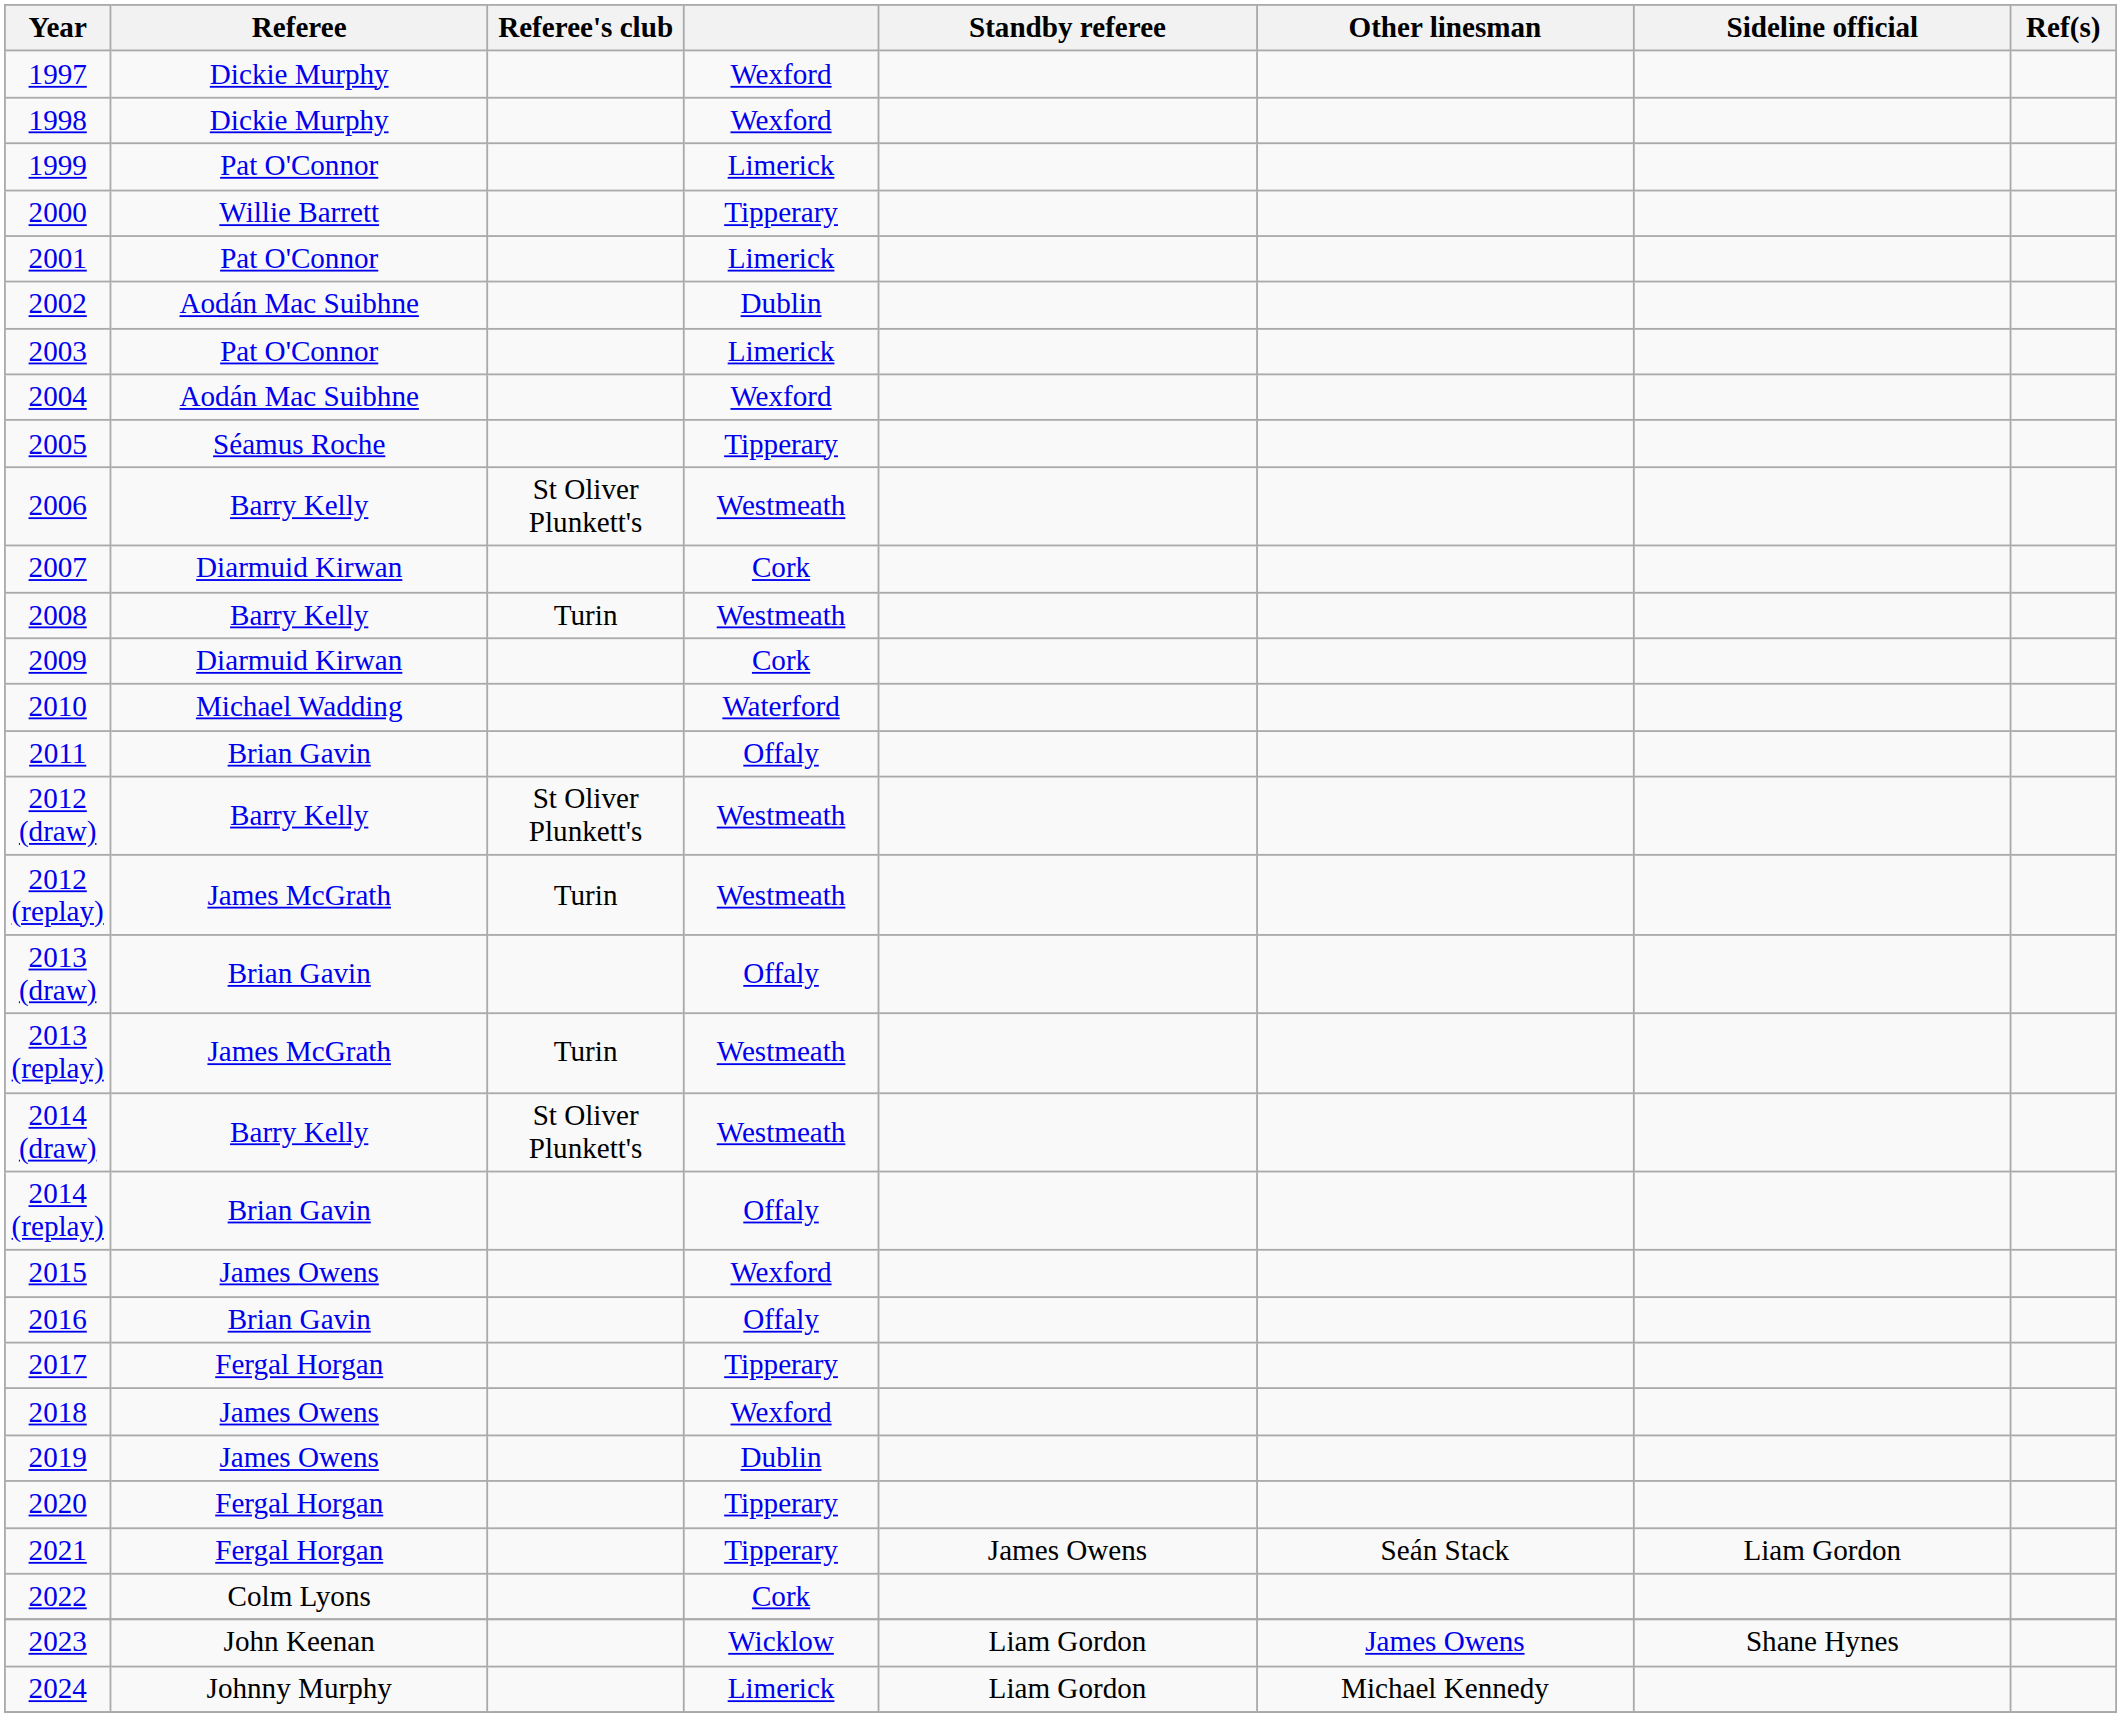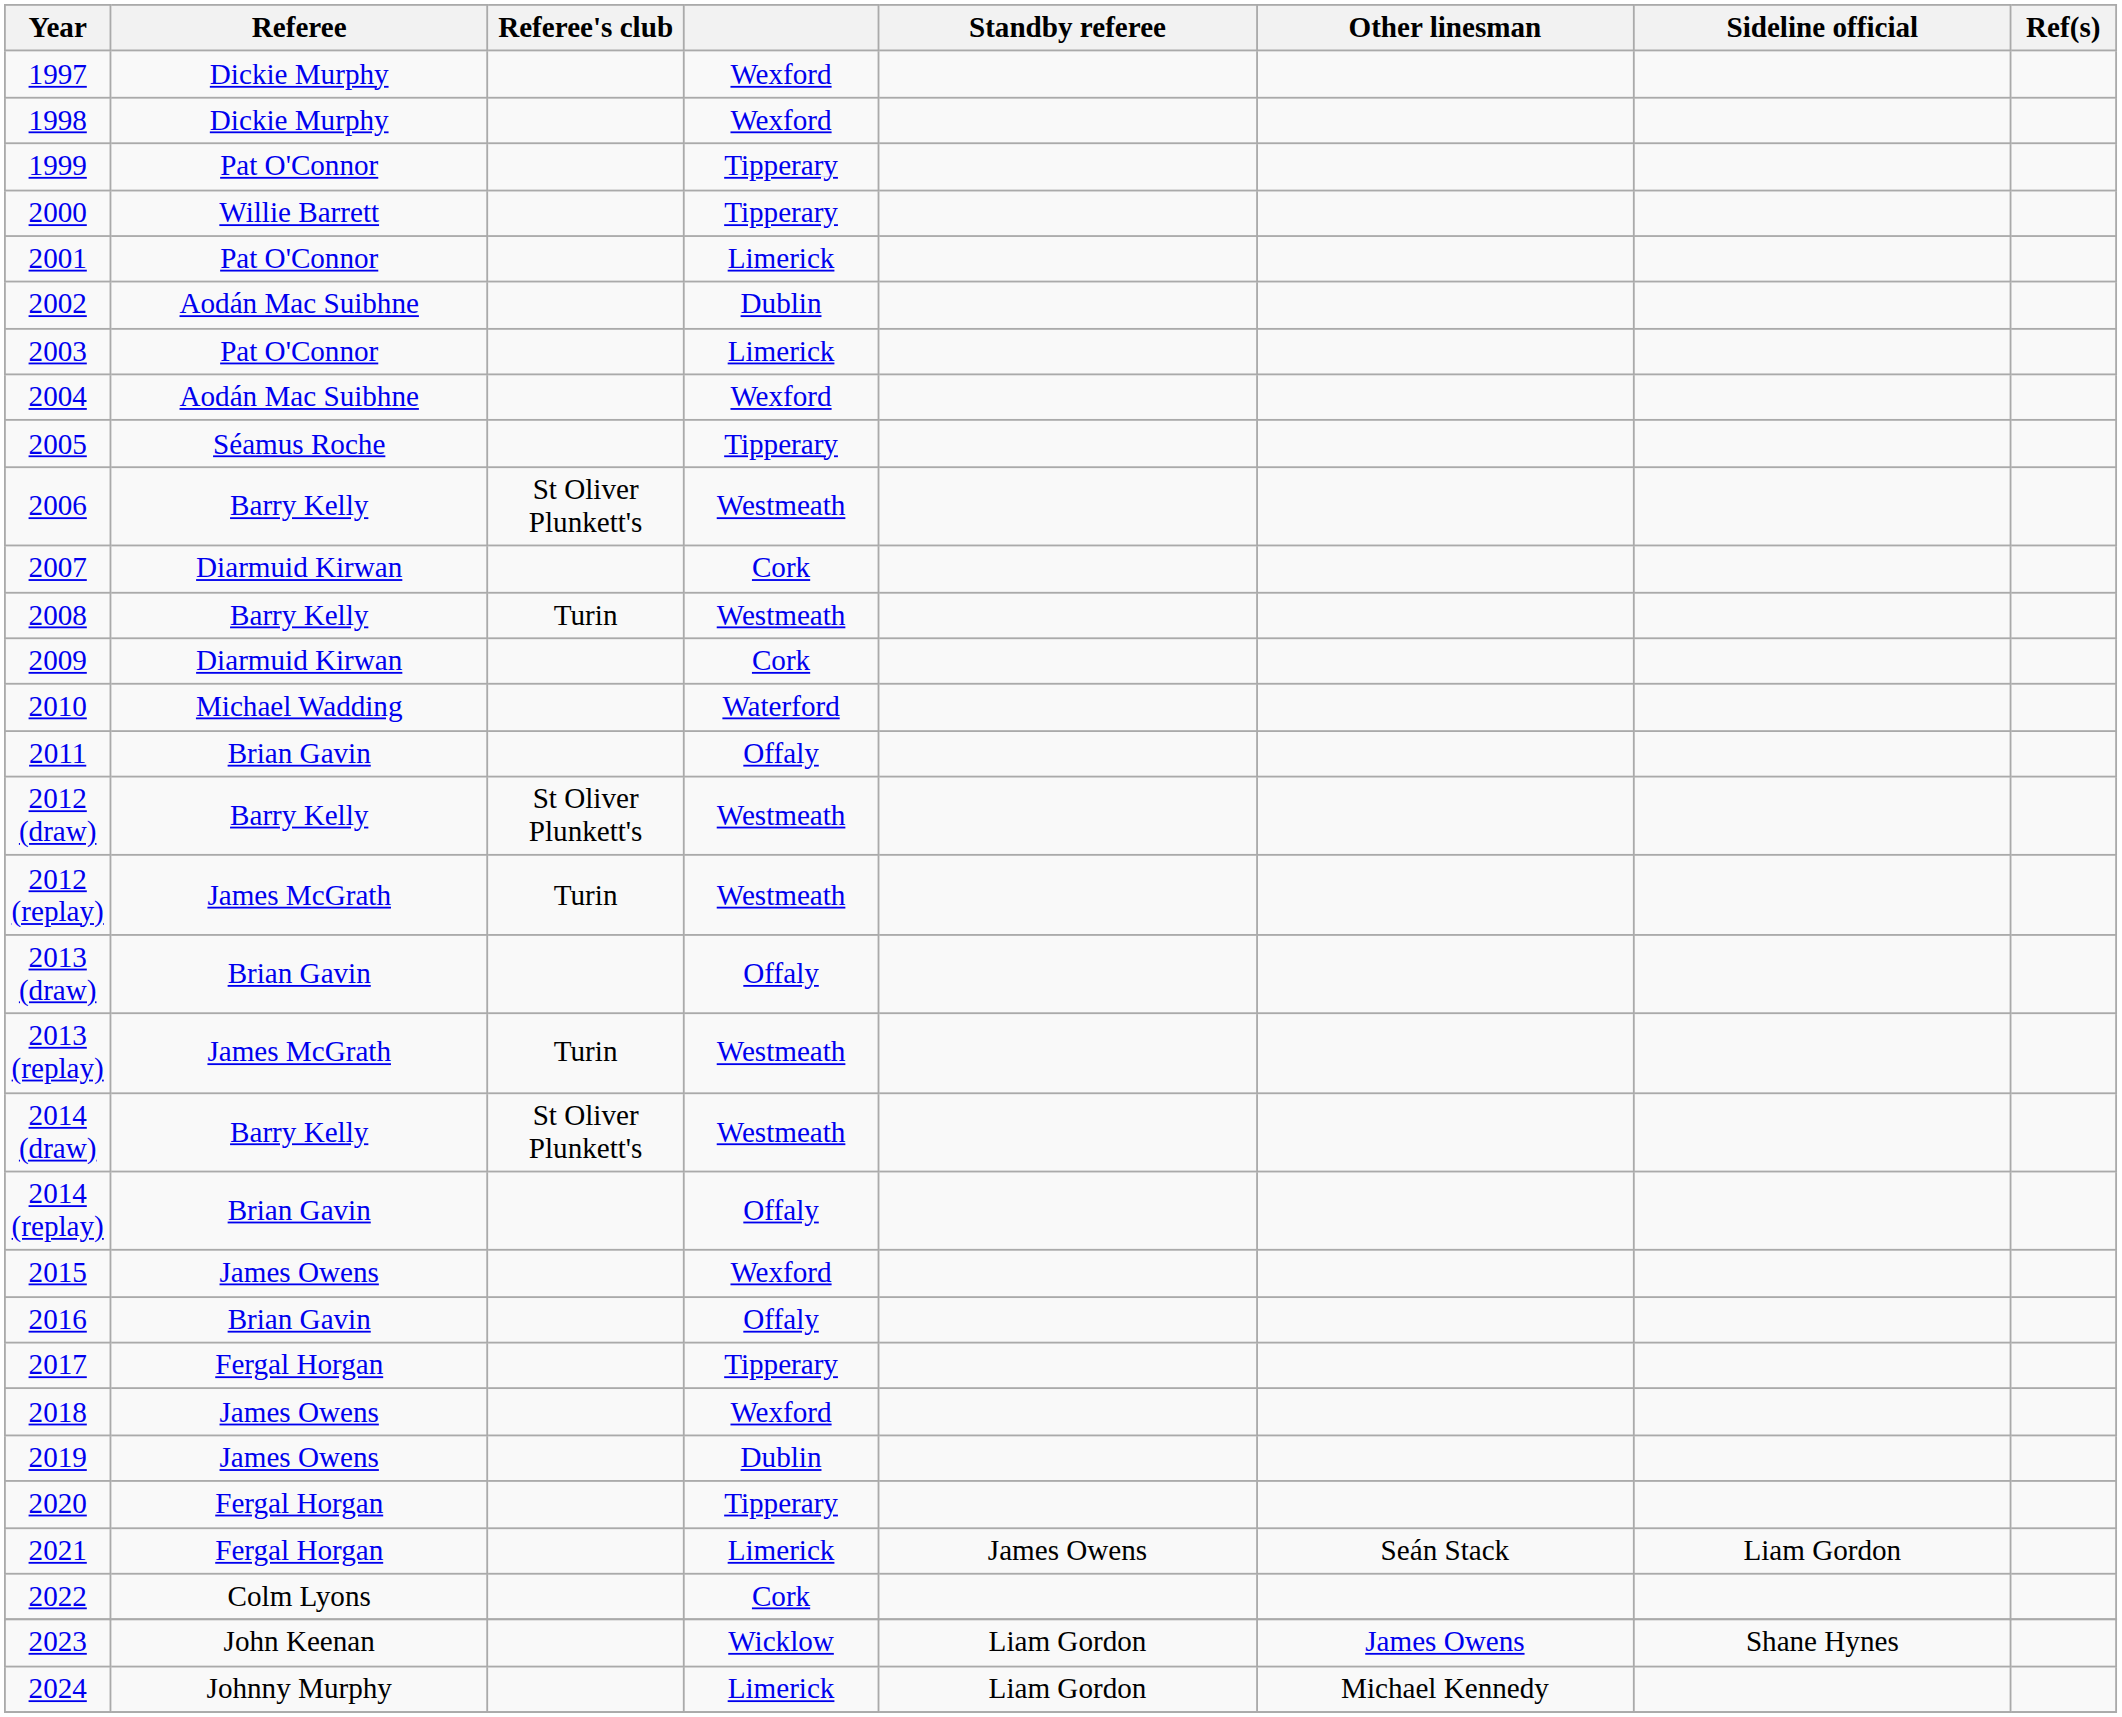 <table class="wikitable" style="text-align:center">
 <tr>
 <th style=width:50px>Year</th>
 <th style=width:200px>Referee</th>
 <th style=width:100px>Referee's club</th>
 <th style=width:100px></th>
 <th style=width:200px>Standby referee</th>
 <th style=width:200px>Other linesman</th>
 <th style=width:200px>Sideline official</th>
 <th style=width:50px>Ref(s)</th>
 </tr>
 <tr>
 <td><a href='#'>1997</a></td>
 <td><a href='#'>Dickie Murphy</a></td>
 <td></td>
 <td><a href='#'>Wexford</a></td>
 <td></td>
 <td></td>
 <td></td>
 <td></td>
 </tr>
 <tr>
 <td><a href='#'>1998</a></td>
 <td><a href='#'>Dickie Murphy</a></td>
 <td></td>
 <td><a href='#'>Wexford</a></td>
 <td></td>
 <td></td>
 <td></td>
 <td></td>
 </tr>
 <tr>
 <td><a href='#'>1999</a></td>
 <td><a href='#'>Pat O'Connor</a></td>
 <td></td>
-<td><a href='#'>Limerick</a></td>
+<td><a href='#'>Tipperary</a></td>
 <td></td>
 <td></td>
 <td></td>
 <td></td>
 </tr>
 <tr>
 <td><a href='#'>2000</a></td>
 <td><a href='#'>Willie Barrett</a></td>
 <td></td>
 <td><a href='#'>Tipperary</a></td>
 <td></td>
 <td></td>
 <td></td>
 <td></td>
 </tr>
 <tr>
 <td><a href='#'>2001</a></td>
 <td><a href='#'>Pat O'Connor</a></td>
 <td></td>
 <td><a href='#'>Limerick</a></td>
 <td></td>
 <td></td>
 <td></td>
 <td></td>
 </tr>
 <tr>
 <td><a href='#'>2002</a></td>
 <td><a href='#'>Aodán Mac Suibhne</a></td>
 <td></td>
 <td><a href='#'>Dublin</a></td>
 <td></td>
 <td></td>
 <td></td>
 <td></td>
 </tr>
 <tr>
 <td><a href='#'>2003</a></td>
 <td><a href='#'>Pat O'Connor</a></td>
 <td></td>
 <td><a href='#'>Limerick</a></td>
 <td></td>
 <td></td>
 <td></td>
 <td></td>
 </tr>
 <tr>
 <td><a href='#'>2004</a></td>
 <td><a href='#'>Aodán Mac Suibhne</a></td>
 <td></td>
 <td><a href='#'>Wexford</a></td>
 <td></td>
 <td></td>
 <td></td>
 <td></td>
 </tr>
 <tr>
 <td><a href='#'>2005</a></td>
 <td><a href='#'>Séamus Roche</a></td>
 <td></td>
 <td><a href='#'>Tipperary</a></td>
 <td></td>
 <td></td>
 <td></td>
 <td></td>
 </tr>
 <tr>
 <td><a href='#'>2006</a></td>
 <td><a href='#'>Barry Kelly</a></td>
 <td>St Oliver Plunkett's</td>
 <td><a href='#'>Westmeath</a></td>
 <td></td>
 <td></td>
 <td></td>
 <td></td>
 </tr>
 <tr>
 <td><a href='#'>2007</a></td>
 <td><a href='#'>Diarmuid Kirwan</a></td>
 <td></td>
 <td><a href='#'>Cork</a></td>
 <td></td>
 <td></td>
 <td></td>
 <td></td>
 </tr>
 <tr>
 <td><a href='#'>2008</a></td>
 <td><a href='#'>Barry Kelly</a></td>
 <td>Turin</td>
 <td><a href='#'>Westmeath</a></td>
 <td></td>
 <td></td>
 <td></td>
 <td></td>
 </tr>
 <tr>
 <td><a href='#'>2009</a></td>
 <td><a href='#'>Diarmuid Kirwan</a></td>
 <td></td>
 <td><a href='#'>Cork</a></td>
 <td></td>
 <td></td>
 <td></td>
 <td></td>
 </tr>
 <tr>
 <td><a href='#'>2010</a></td>
 <td><a href='#'>Michael Wadding</a></td>
 <td></td>
 <td><a href='#'>Waterford</a></td>
 <td></td>
 <td></td>
 <td></td>
 <td></td>
 </tr>
 <tr>
 <td><a href='#'>2011</a></td>
 <td><a href='#'>Brian Gavin</a></td>
 <td></td>
 <td><a href='#'>Offaly</a></td>
 <td></td>
 <td></td>
 <td></td>
 <td></td>
 </tr>
 <tr>
 <td><a href='#'>2012 (draw)</a></td>
 <td><a href='#'>Barry Kelly</a></td>
 <td>St Oliver Plunkett's</td>
 <td><a href='#'>Westmeath</a></td>
 <td></td>
 <td></td>
 <td></td>
 <td></td>
 </tr>
 <tr>
 <td><a href='#'>2012 (replay)</a></td>
 <td><a href='#'>James McGrath</a></td>
 <td>Turin</td>
 <td><a href='#'>Westmeath</a></td>
 <td></td>
 <td></td>
 <td></td>
 <td></td>
 </tr>
 <tr>
 <td><a href='#'>2013 (draw)</a></td>
 <td><a href='#'>Brian Gavin</a></td>
 <td></td>
 <td><a href='#'>Offaly</a></td>
 <td></td>
 <td></td>
 <td></td>
 <td></td>
 </tr>
 <tr>
 <td><a href='#'>2013 (replay)</a></td>
 <td><a href='#'>James McGrath</a></td>
 <td>Turin</td>
 <td><a href='#'>Westmeath</a></td>
 <td></td>
 <td></td>
 <td></td>
 <td></td>
 </tr>
 <tr>
 <td><a href='#'>2014 (draw)</a></td>
 <td><a href='#'>Barry Kelly</a></td>
 <td>St Oliver Plunkett's</td>
 <td><a href='#'>Westmeath</a></td>
 <td></td>
 <td></td>
 <td></td>
 <td></td>
 </tr>
 <tr>
 <td><a href='#'>2014 (replay)</a></td>
 <td><a href='#'>Brian Gavin</a></td>
 <td></td>
 <td><a href='#'>Offaly</a></td>
 <td></td>
 <td></td>
 <td></td>
 <td></td>
 </tr>
 <tr>
 <td><a href='#'>2015</a></td>
 <td><a href='#'>James Owens</a></td>
 <td></td>
 <td><a href='#'>Wexford</a></td>
 <td></td>
 <td></td>
 <td></td>
 <td></td>
 </tr>
 <tr>
 <td><a href='#'>2016</a></td>
 <td><a href='#'>Brian Gavin</a></td>
 <td></td>
 <td><a href='#'>Offaly</a></td>
 <td></td>
 <td></td>
 <td></td>
 <td></td>
 </tr>
 <tr>
 <td><a href='#'>2017</a></td>
 <td><a href='#'>Fergal Horgan</a></td>
 <td></td>
 <td><a href='#'>Tipperary</a></td>
 <td></td>
 <td></td>
 <td></td>
 <td></td>
 </tr>
 <tr>
 <td><a href='#'>2018</a></td>
 <td><a href='#'>James Owens</a></td>
 <td></td>
 <td><a href='#'>Wexford</a></td>
 <td></td>
 <td></td>
 <td></td>
 <td></td>
 </tr>
 <tr>
 <td><a href='#'>2019</a></td>
 <td><a href='#'>James Owens</a></td>
 <td></td>
 <td><a href='#'>Dublin</a></td>
 <td></td>
 <td></td>
 <td></td>
 <td></td>
 </tr>
 <tr>
 <td><a href='#'>2020</a></td>
 <td><a href='#'>Fergal Horgan</a></td>
 <td></td>
 <td><a href='#'>Tipperary</a></td>
 <td></td>
 <td></td>
 <td></td>
 <td></td>
 </tr>
 <tr>
 <td><a href='#'>2021</a></td>
 <td><a href='#'>Fergal Horgan</a></td>
 <td></td>
-<td><a href='#'>Tipperary</a></td>
+<td><a href='#'>Limerick</a></td>
 <td>James Owens</td>
 <td>Seán Stack</td>
 <td>Liam Gordon</td>
 <td></td>
 </tr>
 <tr>
 <td><a href='#'>2022</a></td>
 <td>Colm Lyons</td>
 <td></td>
 <td><a href='#'>Cork</a></td>
 <td></td>
 <td></td>
 <td></td>
 <td></td>
 </tr>
 <tr>
 </tr>
 <tr>
 <td><a href='#'>2023</a></td>
 <td>John Keenan</td>
 <td></td>
 <td><a href='#'>Wicklow</a></td>
 <td>Liam Gordon</td>
 <td><a href='#'>James Owens</a></td>
 <td>Shane Hynes</td>
 <td></td>
 </tr>
 <tr>
 <td><a href='#'>2024</a></td>
 <td>Johnny Murphy</td>
 <td></td>
 <td><a href='#'>Limerick</a></td>
 <td>Liam Gordon</td>
 <td>Michael Kennedy</td>
 <td></td>
 <td></td>
 </tr>
 <tr>
 </tr>
 </table>
